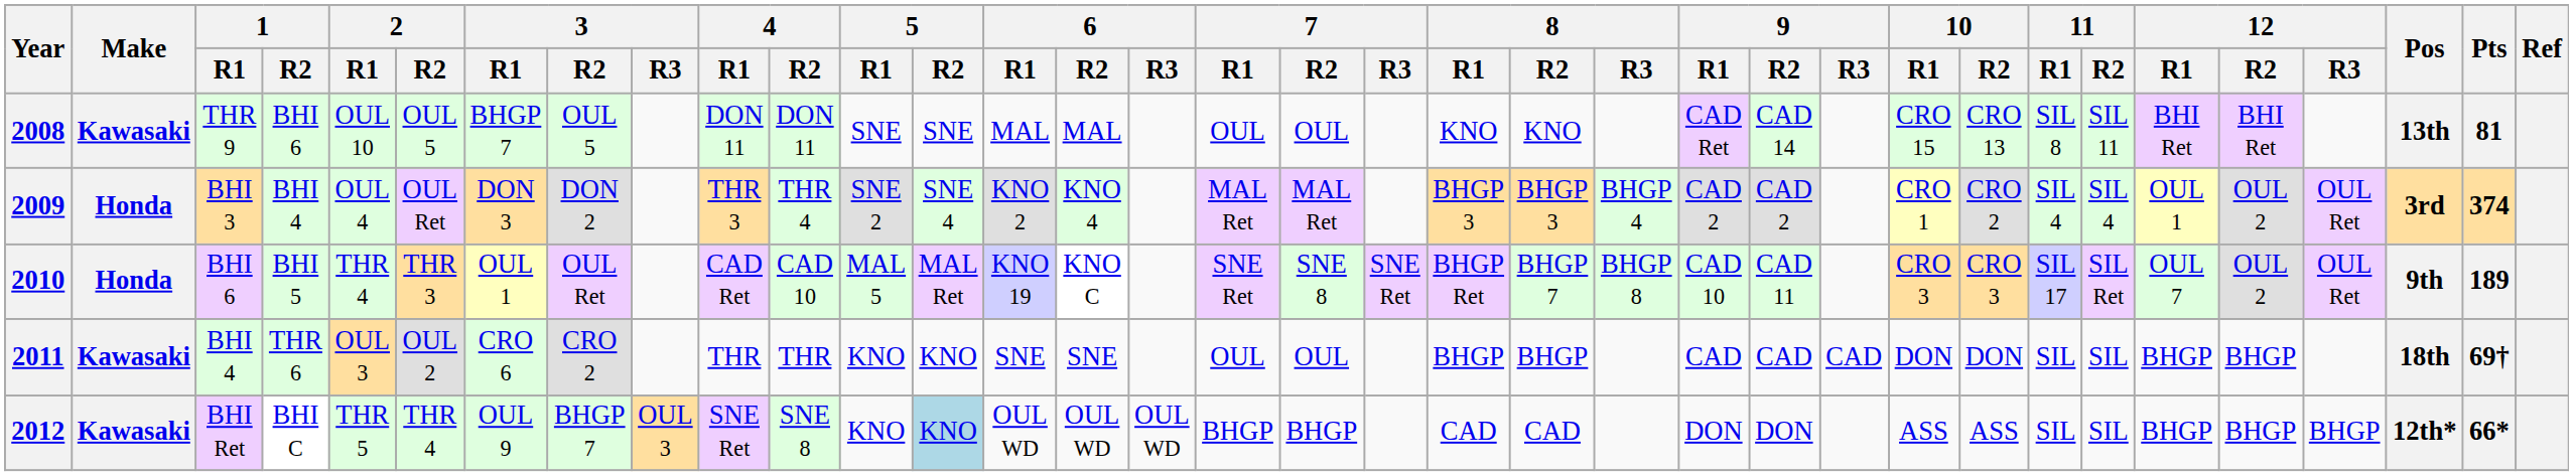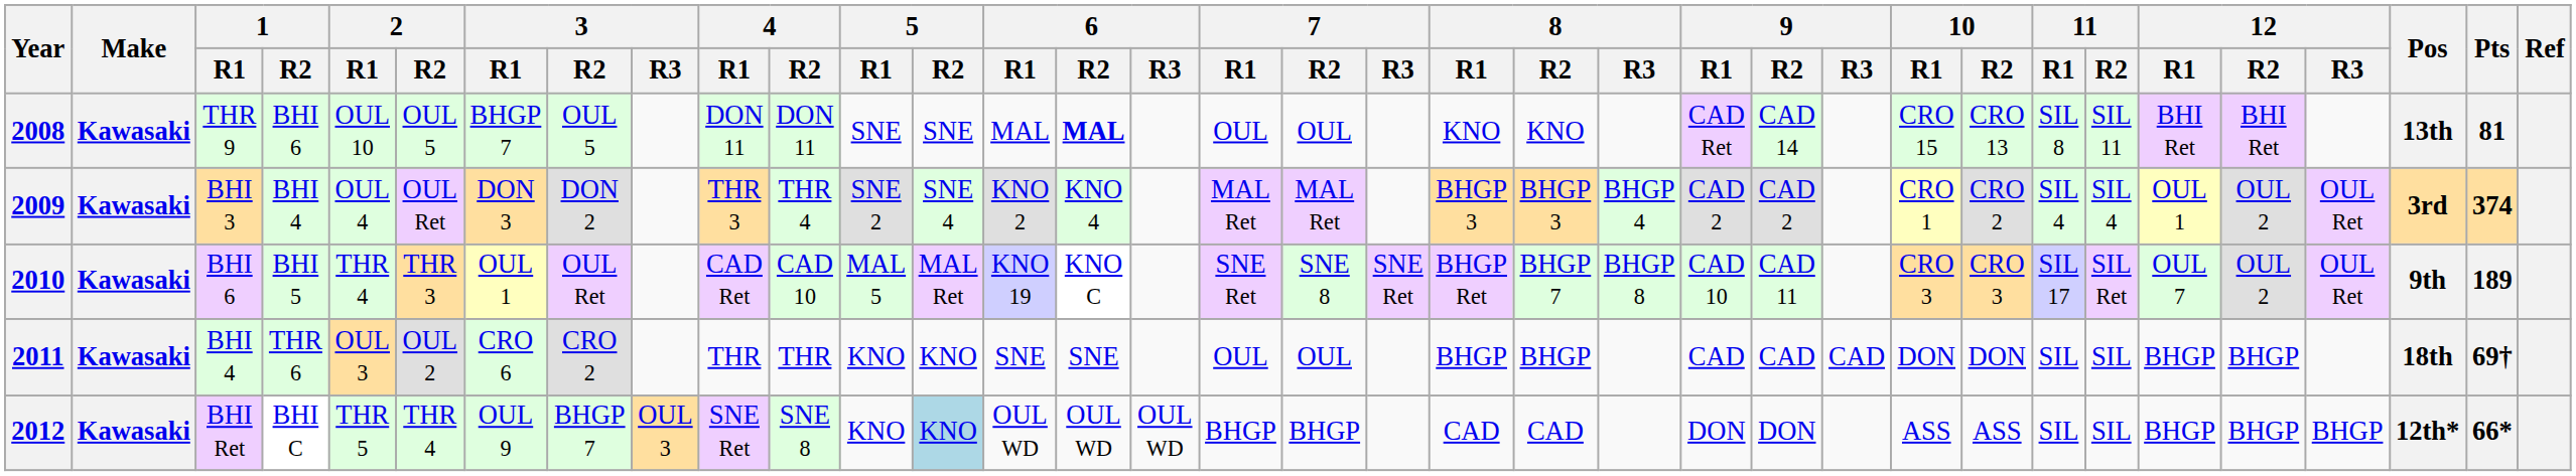 <table class="wikitable" style="text-align:center; font-size:85%">
 <tr>
 <th valign="middle" rowspan=2>Year</th>
 <th valign="middle" rowspan=2>Make</th>
 <th colspan=2>1</th>
 <th colspan=2>2</th>
 <th colspan=3>3</th>
 <th colspan=2>4</th>
 <th colspan=2>5</th>
 <th colspan=3>6</th>
 <th colspan=3>7</th>
 <th colspan=3>8</th>
 <th colspan=3>9</th>
 <th colspan=2>10</th>
 <th colspan=2>11</th>
 <th colspan=3>12</th>
 <th rowspan=2>Pos</th>
 <th rowspan=2>Pts</th>
 <th rowspan=2>Ref</th>
 </tr>
 <tr>
 <th>R1</th>
 <th>R2</th>
 <th>R1</th>
 <th>R2</th>
 <th>R1</th>
 <th>R2</th>
 <th>R3</th>
 <th>R1</th>
 <th>R2</th>
 <th>R1</th>
 <th>R2</th>
 <th>R1</th>
 <th>R2</th>
 <th>R3</th>
 <th>R1</th>
 <th>R2</th>
 <th>R3</th>
 <th>R1</th>
 <th>R2</th>
 <th>R3</th>
 <th>R1</th>
 <th>R2</th>
 <th>R3</th>
 <th>R1</th>
 <th>R2</th>
 <th>R1</th>
 <th>R2</th>
 <th>R1</th>
 <th>R2</th>
 <th>R3</th>
 </tr>
 <tr>
 <th><a href='#'>2008</a></th>
 <th><a href='#'>Kawasaki</a></th>
 <td style="background:#DFFFDF;"><a href='#'>THR</a><br><small>9</small></td>
 <td style="background:#dfffdf;"><a href='#'>BHI</a><br><small>6</small></td>
 <td style="background:#DFFFDF;"><a href='#'>OUL</a><br><small>10</small></td>
 <td style="background:#DFFFDF;"><a href='#'>OUL</a><br><small>5</small></td>
 <td style="background:#DFFFDF;"><a href='#'>BHGP</a><br><small>7</small></td>
 <td style="background:#DFFFDF;"><a href='#'>OUL</a><br><small>5</small></td>
 <td></td>
 <td style="background:#DFFFDF;"><a href='#'>DON</a><br><small>11</small></td>
 <td style="background:#DFFFDF;"><a href='#'>DON</a><br><small>11</small></td>
 <td><a href='#'>SNE</a><br><small></small></td>
 <td><a href='#'>SNE</a><br><small></small></td>
 <td><a href='#'>MAL</a><br><small></small></td>
-<td><a href='#'>MAL</a><br><small></small></td>
+<td><strong><a href='#'>MAL</a><br><small></small></strong></td>
 <td></td>
 <td><a href='#'>OUL</a><br><small></small></td>
 <td><a href='#'>OUL</a><br><small></small></td>
 <td></td>
 <td><a href='#'>KNO</a><br><small></small></td>
 <td><a href='#'>KNO</a><br><small></small></td>
 <td></td>
 <td style="background:#EFCFFF;"><a href='#'>CAD</a><br><small>Ret</small></td>
 <td style="background:#DFFFDF;"><a href='#'>CAD</a><br><small>14</small></td>
 <td></td>
 <td style="background:#DFFFDF;"><a href='#'>CRO</a><br><small>15</small></td>
 <td style="background:#DFFFDF;"><a href='#'>CRO</a><br><small>13</small></td>
 <td style="background:#DFFFDF;"><a href='#'>SIL</a><br><small>8</small></td>
 <td style="background:#DFFFDF;"><a href='#'>SIL</a><br><small>11</small></td>
 <td style="background:#EFCFFF;"><a href='#'>BHI</a><br><small>Ret</small></td>
 <td style="background:#EFCFFF;"><a href='#'>BHI</a><br><small>Ret</small></td>
 <td></td>
 <th>13th</th>
 <th>81</th>
 <th></th>
 </tr>
 <tr>
 <th><a href='#'>2009</a></th>
-<th><a href='#'>Honda</a></th>
+<th><a href='#'>Kawasaki</a></th>
 <td style="background:#FFDF9F;"><a href='#'>BHI</a><br><small>3</small></td>
 <td style="background:#DFFFDF;"><a href='#'>BHI</a><br><small>4</small></td>
 <td style="background:#DFFFDF;"><a href='#'>OUL</a><br><small>4</small></td>
 <td style="background:#EFCFFF;"><a href='#'>OUL</a><br><small>Ret</small></td>
 <td style="background:#FFDF9F;"><a href='#'>DON</a><br><small>3</small></td>
 <td style="background:#DFDFDF;"><a href='#'>DON</a><br><small>2</small></td>
 <td></td>
 <td style="background:#FFDF9F;"><a href='#'>THR</a><br><small>3</small></td>
 <td style="background:#DFFFDF;"><a href='#'>THR</a><br><small>4</small></td>
 <td style="background:#DFDFDF;"><a href='#'>SNE</a><br><small>2</small></td>
 <td style="background:#DFFFDF;"><a href='#'>SNE</a><br><small>4</small></td>
 <td style="background:#DFDFDF;"><a href='#'>KNO</a><br><small>2</small></td>
 <td style="background:#DFFFDF;"><a href='#'>KNO</a><br><small>4</small></td>
 <td></td>
 <td style="background:#EFCFFF;"><a href='#'>MAL</a><br><small>Ret</small></td>
 <td style="background:#EFCFFF;"><a href='#'>MAL</a><br><small>Ret</small></td>
 <td></td>
 <td style="background:#FFDF9F;"><a href='#'>BHGP</a><br><small>3</small></td>
 <td style="background:#FFDF9F;"><a href='#'>BHGP</a><br><small>3</small></td>
 <td style="background:#DFFFDF;"><a href='#'>BHGP</a><br><small>4</small></td>
 <td style="background:#DFDFDF;"><a href='#'>CAD</a><br><small>2</small></td>
 <td style="background:#DFDFDF;"><a href='#'>CAD</a><br><small>2</small></td>
 <td></td>
 <td style="background:#FFFFBF;"><a href='#'>CRO</a><br><small>1</small></td>
 <td style="background:#DFDFDF;"><a href='#'>CRO</a><br><small>2</small></td>
 <td style="background:#DFFFDF;"><a href='#'>SIL</a><br><small>4</small></td>
 <td style="background:#DFFFDF;"><a href='#'>SIL</a><br><small>4</small></td>
 <td style="background:#FFFFBF;"><a href='#'>OUL</a><br><small>1</small></td>
 <td style="background:#DFDFDF;"><a href='#'>OUL</a><br><small>2</small></td>
 <td style="background:#EFCFFF;"><a href='#'>OUL</a><br><small>Ret</small></td>
 <td style="background:#FFDF9F;"><strong>3rd</strong></td>
 <td style="background:#FFDF9F;"><strong>374</strong></td>
 <th></th>
 </tr>
 <tr>
 <th><a href='#'>2010</a></th>
-<th><a href='#'>Honda</a></th>
+<th><a href='#'>Kawasaki</a></th>
 <td style="background:#EFCFFF;"><a href='#'>BHI</a><br><small>6</small></td>
 <td style="background:#DFFFDF;"><a href='#'>BHI</a><br><small>5</small></td>
 <td style="background:#dfffdf;"><a href='#'>THR</a><br><small>4</small></td>
 <td style="background:#ffdf9f;"><a href='#'>THR</a><br><small>3</small></td>
 <td style="background:#ffffbf;"><a href='#'>OUL</a><br><small>1</small></td>
 <td style="background:#EFCFFF;"><a href='#'>OUL</a><br><small>Ret</small></td>
 <td></td>
 <td style="background:#EFCFFF;"><a href='#'>CAD</a><br><small>Ret</small></td>
 <td style="background:#dfffdf;"><a href='#'>CAD</a><br><small>10</small></td>
 <td style="background:#dfffdf;"><a href='#'>MAL</a><br><small>5</small></td>
 <td style="background:#EFCFFF;"><a href='#'>MAL</a><br><small>Ret</small></td>
 <td style="background:#CFCFFF;"><a href='#'>KNO</a><br><small>19</small></td>
 <td style="background:#ffffff;"><a href='#'>KNO</a><br><small>C</small></td>
 <td></td>
 <td style="background:#EFCFFF;"><a href='#'>SNE</a><br><small>Ret</small></td>
 <td style="background:#dfffdf;"><a href='#'>SNE</a><br><small>8</small></td>
 <td style="background:#EFCFFF;"><a href='#'>SNE</a><br><small>Ret</small></td>
 <td style="background:#EFCFFF;"><a href='#'>BHGP</a><br><small>Ret</small></td>
 <td style="background:#dfffdf;"><a href='#'>BHGP</a><br><small>7</small></td>
 <td style="background:#dfffdf;"><a href='#'>BHGP</a><br><small>8</small></td>
 <td style="background:#dfffdf;"><a href='#'>CAD</a><br><small>10</small></td>
 <td style="background:#dfffdf;"><a href='#'>CAD</a><br><small>11</small></td>
 <td></td>
 <td style="background:#ffdf9f;"><a href='#'>CRO</a><br><small>3</small></td>
 <td style="background:#ffdf9f;"><a href='#'>CRO</a><br><small>3</small></td>
 <td style="background:#CFCFFF;"><a href='#'>SIL</a><br><small>17</small></td>
 <td style="background:#EFCFFF;"><a href='#'>SIL</a><br><small>Ret</small></td>
 <td style="background:#dfffdf;"><a href='#'>OUL</a><br><small>7</small></td>
 <td style="background:#DFDFDF;"><a href='#'>OUL</a><br><small>2</small></td>
 <td style="background:#EFCFFF;"><a href='#'>OUL</a><br><small>Ret</small></td>
 <th>9th</th>
 <th>189</th>
 <th></th>
 </tr>
 <tr>
 <th><a href='#'>2011</a></th>
 <th><a href='#'>Kawasaki</a></th>
 <td style="background:#dfffdf;"><a href='#'>BHI</a><br><small>4</small></td>
 <td style="background:#DFFFDF;"><a href='#'>THR</a><br><small>6</small></td>
 <td style="background:#ffdf9f;"><a href='#'>OUL</a><br><small>3</small></td>
 <td style="background:#DFDFDF;"><a href='#'>OUL</a><br><small>2</small></td>
 <td style="background:#DFFFDF;"><a href='#'>CRO</a><br><small>6</small></td>
 <td style="background:#DFDFDF;"><a href='#'>CRO</a><br><small>2</small></td>
 <td></td>
 <td><a href='#'>THR</a><br><small></small></td>
 <td><a href='#'>THR</a><br><small></small></td>
 <td><a href='#'>KNO</a><br><small></small></td>
 <td><a href='#'>KNO</a><br><small></small></td>
 <td><a href='#'>SNE</a><br><small></small></td>
 <td><a href='#'>SNE</a><br><small></small></td>
 <td></td>
 <td><a href='#'>OUL</a><br><small></small></td>
 <td><a href='#'>OUL</a><br><small></small></td>
 <td></td>
 <td><a href='#'>BHGP</a><br><small></small></td>
 <td><a href='#'>BHGP</a><br><small></small></td>
 <td></td>
 <td><a href='#'>CAD</a><br><small></small></td>
 <td><a href='#'>CAD</a><br><small></small></td>
 <td><a href='#'>CAD</a><br><small></small></td>
 <td><a href='#'>DON</a><br><small></small></td>
 <td><a href='#'>DON</a><br><small></small></td>
 <td><a href='#'>SIL</a><br><small></small></td>
 <td><a href='#'>SIL</a><br><small></small></td>
 <td><a href='#'>BHGP</a><br><small></small></td>
 <td><a href='#'>BHGP</a><br><small></small></td>
 <td></td>
 <th>18th</th>
 <th>69†</th>
 <th></th>
 </tr>
 <tr>
 <th><a href='#'>2012</a></th>
 <th><a href='#'>Kawasaki</a></th>
 <td style="background:#EFCFFF;"><a href='#'>BHI</a><br><small>Ret</small></td>
 <td style="background:#ffffff;"><a href='#'>BHI</a><br><small>C</small></td>
 <td style="background:#DFFFDF;"><a href='#'>THR</a><br><small>5</small></td>
 <td style="background:#DFFFDF;"><a href='#'>THR</a><br><small>4</small></td>
 <td style="background:#DFFFDF;"><a href='#'>OUL</a><br><small>9</small></td>
 <td style="background:#DFFFDF;"><a href='#'>BHGP</a><br><small>7</small></td>
 <td style="background:#FFDF9F;"><a href='#'>OUL</a><br><small>3</small></td>
 <td style="background:#EFCFFF;"><a href='#'>SNE</a><br><small>Ret</small></td>
 <td style="background:#DFFFDF;"><a href='#'>SNE</a><br><small>8</small></td>
 <td><a href='#'>KNO</a></td>
 <td style="background: lightblue;"><a href='#'>KNO</a></td>
 <td><a href='#'>OUL</a><br><small>WD</small></td>
 <td><a href='#'>OUL</a><br><small>WD</small></td>
 <td><a href='#'>OUL</a><br><small>WD</small></td>
 <td><a href='#'>BHGP</a></td>
 <td><a href='#'>BHGP</a></td>
 <td></td>
 <td><a href='#'>CAD</a></td>
 <td><a href='#'>CAD</a></td>
 <td></td>
 <td><a href='#'>DON</a></td>
 <td><a href='#'>DON</a></td>
 <td></td>
 <td><a href='#'>ASS</a></td>
 <td><a href='#'>ASS</a></td>
 <td><a href='#'>SIL</a></td>
 <td><a href='#'>SIL</a></td>
 <td><a href='#'>BHGP</a></td>
 <td><a href='#'>BHGP</a></td>
 <td><a href='#'>BHGP</a></td>
 <th>12th*</th>
 <th>66*</th>
 <th></th>
 </tr>
 </table>
